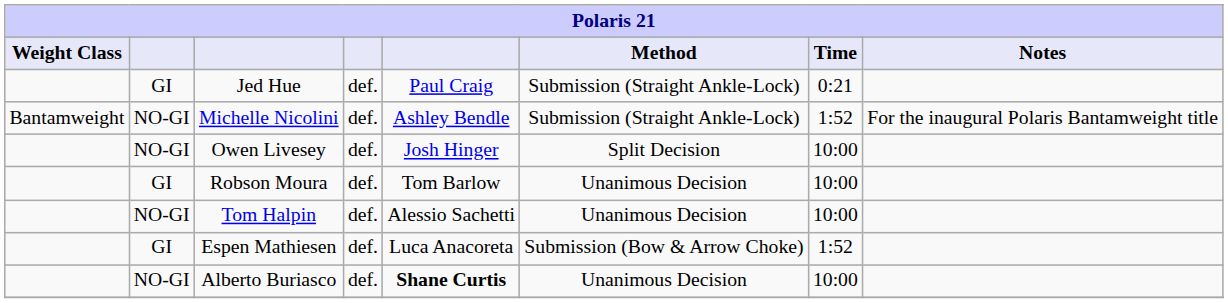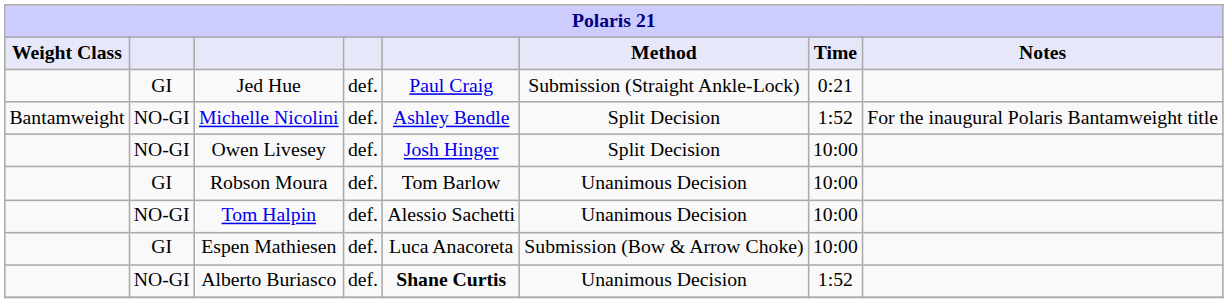 <table class="wikitable" style="font-size: 80%;">
 <tr>
 <th colspan="9" style="background-color: #ccf; color: #000080; text-align: center;"><strong>Polaris 21</strong></th>
 </tr>
 <tr>
 <th colspan="1" style="background-color: #E6E8FA; color: #000000; text-align: center;">Weight Class</th>
 <th colspan="1" style="background-color: #E6E8FA; color: #000000; text-align: center;"></th>
 <th colspan="1" style="background-color: #E6E8FA; color: #000000; text-align: center;"></th>
 <th colspan="1" style="background-color: #E6E8FA; color: #000000; text-align: center;"></th>
 <th colspan="1" style="background-color: #E6E8FA; color: #000000; text-align: center;"></th>
 <th colspan="1" style="background-color: #E6E8FA; color: #000000; text-align: center;">Method</th>
 <th colspan="1" style="background-color: #E6E8FA; color: #000000; text-align: center;">Time</th>
 <th colspan="1" style="background-color: #E6E8FA; color: #000000; text-align: center;">Notes</th>
 </tr>
 <tr>
 <td align=center></td>
 <td align=center>GI</td>
 <td align=center> Jed Hue</td>
 <td align=center>def.</td>
 <td align=center> <a href='#'>Paul Craig</a></td>
 <td align=center>Submission (Straight Ankle-Lock)</td>
 <td align=center>0:21</td>
 <td align=center></td>
 </tr>
 <tr>
 <td align=center>Bantamweight</td>
 <td align=center>NO-GI</td>
 <td align=center> <a href='#'>Michelle Nicolini</a></td>
 <td align=center>def.</td>
 <td align=center> <a href='#'>Ashley Bendle</a></td>
-<td align=center>Submission (Straight Ankle-Lock)</td>
+<td align=center>Split Decision</td>
 <td align=center>1:52</td>
 <td align=center>For the inaugural Polaris Bantamweight title</td>
 </tr>
 <tr>
 <td align=center></td>
 <td align=center>NO-GI</td>
 <td align=center> Owen Livesey</td>
 <td align=center>def.</td>
 <td align=center> <a href='#'>Josh Hinger</a></td>
 <td align=center>Split Decision</td>
 <td align=center>10:00</td>
 <td align=center></td>
 </tr>
 <tr>
 <td align=center></td>
 <td align=center>GI</td>
 <td align=center> Robson Moura</td>
 <td align=center>def.</td>
 <td align=center> Tom Barlow</td>
 <td align=center>Unanimous Decision</td>
 <td align=center>10:00</td>
 <td align=center></td>
 </tr>
 <tr>
 <td align=center></td>
 <td align=center>NO-GI</td>
 <td align=center> <a href='#'>Tom Halpin</a></td>
 <td align=center>def.</td>
 <td align=center> Alessio Sachetti</td>
 <td align=center>Unanimous Decision</td>
 <td align=center>10:00</td>
 <td align=center></td>
 </tr>
 <tr>
 <td align=center></td>
 <td align=center>GI</td>
 <td align=center> Espen Mathiesen</td>
 <td align=center>def.</td>
 <td align=center> Luca Anacoreta</td>
 <td align=center>Submission (Bow & Arrow Choke)</td>
-<td align=center>1:52</td>
+<td align=center>10:00</td>
 <td align=center></td>
 </tr>
 <tr>
 <td align=center></td>
 <td align=center>NO-GI</td>
 <td align=center> Alberto Buriasco</td>
 <td align=center>def.</td>
 <td align=center><strong> Shane Curtis</strong></td>
 <td align=center>Unanimous Decision</td>
-<td align=center>10:00</td>
+<td align=center>1:52</td>
 <td align=center></td>
 </tr>
 <tr>
 </tr>
 </table>
